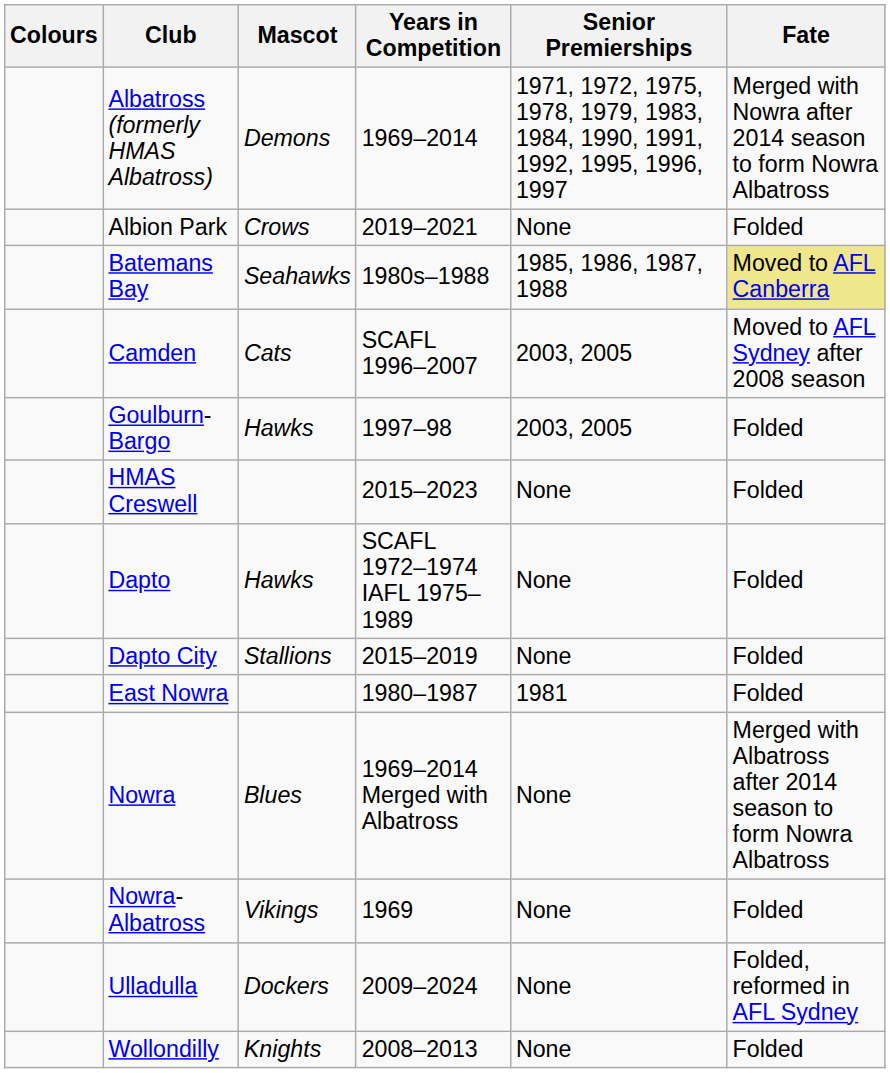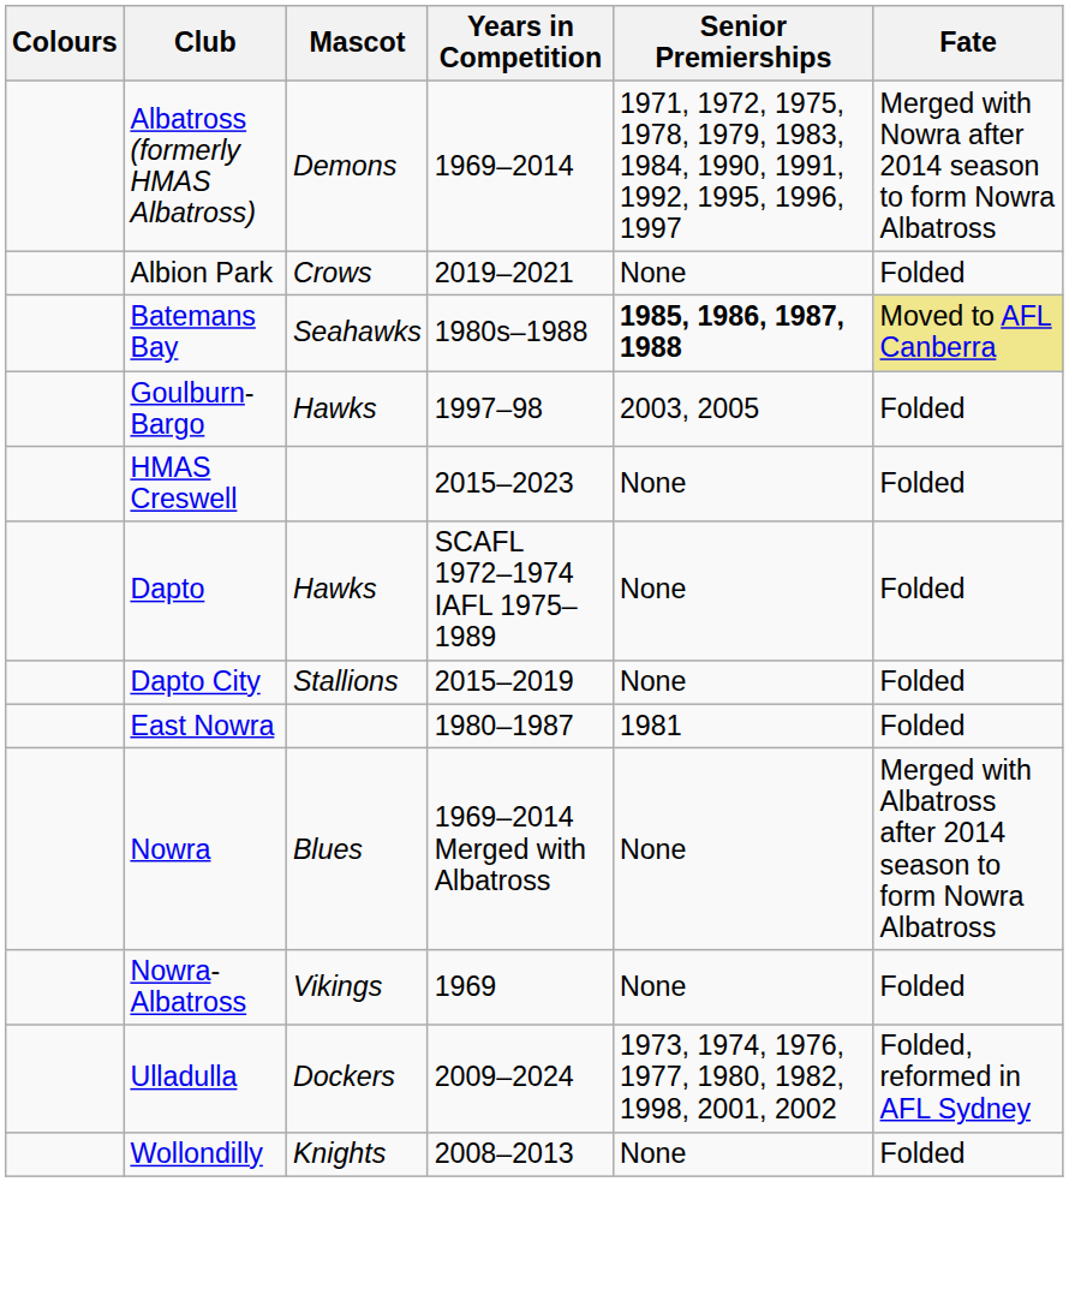 <table class="wikitable">
 <tr>
 <th>Colours</th>
 <th>Club</th>
 <th>Mascot</th>
 <th>Years in Competition</th>
 <th>Senior Premierships</th>
 <th>Fate</th>
 </tr>
 <tr>
 <td></td>
 <td><a href='#'>Albatross</a><br><em>(formerly HMAS Albatross)</em></td>
 <td><em>Demons</em></td>
 <td>1969–2014</td>
 <td>1971, 1972, 1975, 1978, 1979, 1983, 1984, 1990, 1991, 1992, 1995, 1996, 1997</td>
 <td>Merged with Nowra after 2014 season to form Nowra Albatross</td>
 </tr>
 <tr>
 <td></td>
 <td>Albion Park</td>
 <td><em>Crows</em></td>
 <td>2019–2021</td>
 <td>None</td>
 <td>Folded</td>
 </tr>
 <tr>
 <td></td>
 <td><a href='#'>Batemans Bay</a></td>
 <td><em>Seahawks</em></td>
 <td>1980s–1988</td>
-<td>1985, 1986, 1987, 1988</td>
+<td><strong>1985, 1986, 1987, 1988</strong></td>
 <td style="background: khaki;">Moved to <a href='#'>AFL Canberra</a></td>
-</tr>
-<tr>
-<td></td>
-<td><a href='#'>Camden</a></td>
-<td><em>Cats</em></td>
-<td>SCAFL 1996–2007</td>
-<td>2003, 2005</td>
-<td>Moved to <a href='#'>AFL Sydney</a> after 2008 season</td>
 </tr>
 <tr>
 <td></td>
 <td><a href='#'>Goulburn</a>-<a href='#'>Bargo</a></td>
 <td><em>Hawks</em></td>
 <td>1997–98</td>
 <td>2003, 2005</td>
 <td>Folded</td>
 </tr>
 <tr>
 <td></td>
 <td><a href='#'>HMAS Creswell</a></td>
 <td></td>
 <td>2015–2023</td>
 <td>None</td>
 <td>Folded</td>
 </tr>
 <tr>
 <td></td>
 <td><a href='#'>Dapto</a></td>
 <td><em>Hawks</em></td>
 <td>SCAFL 1972–1974<br>IAFL 1975–1989</td>
 <td>None</td>
 <td>Folded</td>
 </tr>
 <tr>
 <td></td>
 <td><a href='#'>Dapto City</a></td>
 <td><em>Stallions</em></td>
 <td>2015–2019</td>
 <td>None</td>
 <td>Folded</td>
 </tr>
 <tr>
 <td></td>
 <td><a href='#'>East Nowra</a></td>
 <td></td>
 <td>1980–1987</td>
 <td>1981</td>
 <td>Folded</td>
 </tr>
 <tr>
 <td></td>
 <td><a href='#'>Nowra</a></td>
 <td><em>Blues</em></td>
 <td>1969–2014<br>Merged with Albatross</td>
 <td>None</td>
 <td>Merged with Albatross after 2014 season to form Nowra Albatross</td>
 </tr>
 <tr>
 <td></td>
 <td><a href='#'>Nowra</a>-<a href='#'>Albatross</a></td>
 <td><em>Vikings</em></td>
 <td>1969</td>
 <td>None</td>
 <td>Folded</td>
 </tr>
 <tr>
 <td></td>
 <td><a href='#'>Ulladulla</a></td>
 <td><em>Dockers</em></td>
 <td>2009–2024</td>
-<td>None</td>
+<td>1973, 1974, 1976, 1977, 1980, 1982, 1998, 2001, 2002</td>
 <td>Folded, reformed in <a href='#'>AFL Sydney</a></td>
 </tr>
 <tr>
 <td></td>
 <td><a href='#'>Wollondilly</a></td>
 <td><em>Knights</em></td>
 <td>2008–2013</td>
 <td>None</td>
 <td>Folded</td>
 </tr>
 </table>
